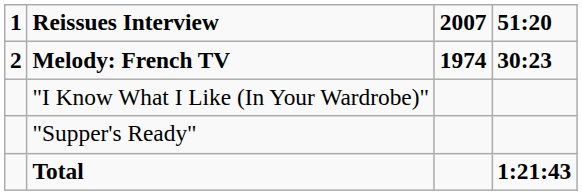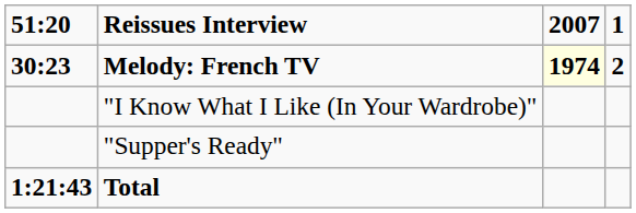 <table class="wikitable">
 <tr>
-<td><strong>1</strong></td>
+<td><strong>51:20</strong></td>
 <td><strong>Reissues Interview</strong></td>
 <td><strong>2007</strong></td>
-<td><strong>51:20</strong></td>
+<td><strong>1</strong></td>
 </tr>
 <tr>
+<td><strong>30:23</strong></td>
+<td><strong>Melody: French TV</strong></td>
+<td style="background: lightyellow;"><strong>1974</strong></td>
 <td><strong>2</strong></td>
-<td><strong>Melody: French TV</strong></td>
-<td><strong>1974</strong></td>
-<td><strong>30:23</strong></td>
 </tr>
 <tr>
 <td></td>
 <td>"I Know What I Like (In Your Wardrobe)"</td>
 <td></td>
 <td></td>
 </tr>
 <tr>
 <td></td>
 <td>"Supper's Ready"</td>
 <td></td>
 <td></td>
 </tr>
 <tr>
-<td></td>
+<td><strong>1:21:43</strong></td>
 <td><strong>Total</strong></td>
 <td></td>
-<td><strong>1:21:43</strong></td>
+<td></td>
 </tr>
 </table>
